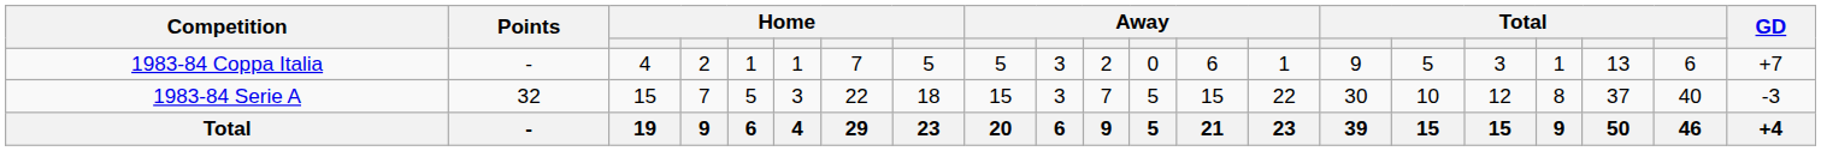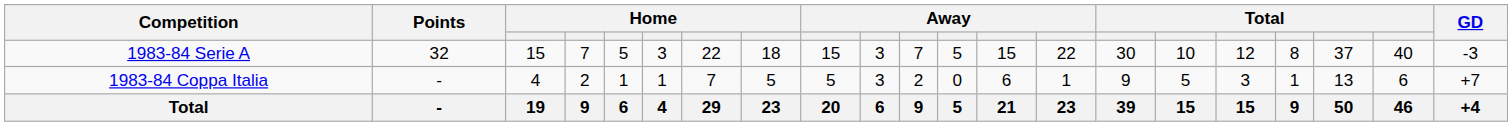 <table class="wikitable" style="font-size:90%;width:100%;margin:auto;clear:both;text-align:center;">
 <tr>
 <th rowspan="2">Competition</th>
 <th rowspan="2">Points</th>
 <th colspan="6">Home</th>
 <th colspan="6">Away</th>
 <th colspan="6">Total</th>
 <th rowspan="2"><a href='#'>GD</a></th>
 </tr>
 <tr>
 <th></th>
 <th></th>
 <th></th>
 <th></th>
 <th></th>
 <th></th>
 <th></th>
 <th></th>
 <th></th>
 <th></th>
 <th></th>
 <th></th>
 <th></th>
 <th></th>
 <th></th>
 <th></th>
 <th></th>
 <th></th>
 </tr>
 <tr>
+<td><a href='#'>1983-84 Serie A</a></td>
+<td>32</td>
+<td>15</td>
+<td>7</td>
+<td>5</td>
+<td>3</td>
+<td>22</td>
+<td>18</td>
+<td>15</td>
+<td>3</td>
+<td>7</td>
+<td>5</td>
+<td>15</td>
+<td>22</td>
+<td>30</td>
+<td>10</td>
+<td>12</td>
+<td>8</td>
+<td>37</td>
+<td>40</td>
+<td>-3</td>
+</tr>
+<tr>
 <td> <a href='#'>1983-84 Coppa Italia</a></td>
 <td>-</td>
 <td>4</td>
 <td>2</td>
 <td>1</td>
 <td>1</td>
 <td>7</td>
 <td>5</td>
 <td>5</td>
 <td>3</td>
 <td>2</td>
 <td>0</td>
 <td>6</td>
 <td>1</td>
 <td>9</td>
 <td>5</td>
 <td>3</td>
 <td>1</td>
 <td>13</td>
 <td>6</td>
 <td>+7</td>
-</tr>
-<tr>
-<td><a href='#'>1983-84 Serie A</a></td>
-<td>32</td>
-<td>15</td>
-<td>7</td>
-<td>5</td>
-<td>3</td>
-<td>22</td>
-<td>18</td>
-<td>15</td>
-<td>3</td>
-<td>7</td>
-<td>5</td>
-<td>15</td>
-<td>22</td>
-<td>30</td>
-<td>10</td>
-<td>12</td>
-<td>8</td>
-<td>37</td>
-<td>40</td>
-<td>-3</td>
 </tr>
 <tr>
 <th>Total</th>
 <th>-</th>
 <th>19</th>
 <th>9</th>
 <th>6</th>
 <th>4</th>
 <th>29</th>
 <th>23</th>
 <th>20</th>
 <th>6</th>
 <th>9</th>
 <th>5</th>
 <th>21</th>
 <th>23</th>
 <th>39</th>
 <th>15</th>
 <th>15</th>
 <th>9</th>
 <th>50</th>
 <th>46</th>
 <th>+4</th>
 </tr>
 </table>
